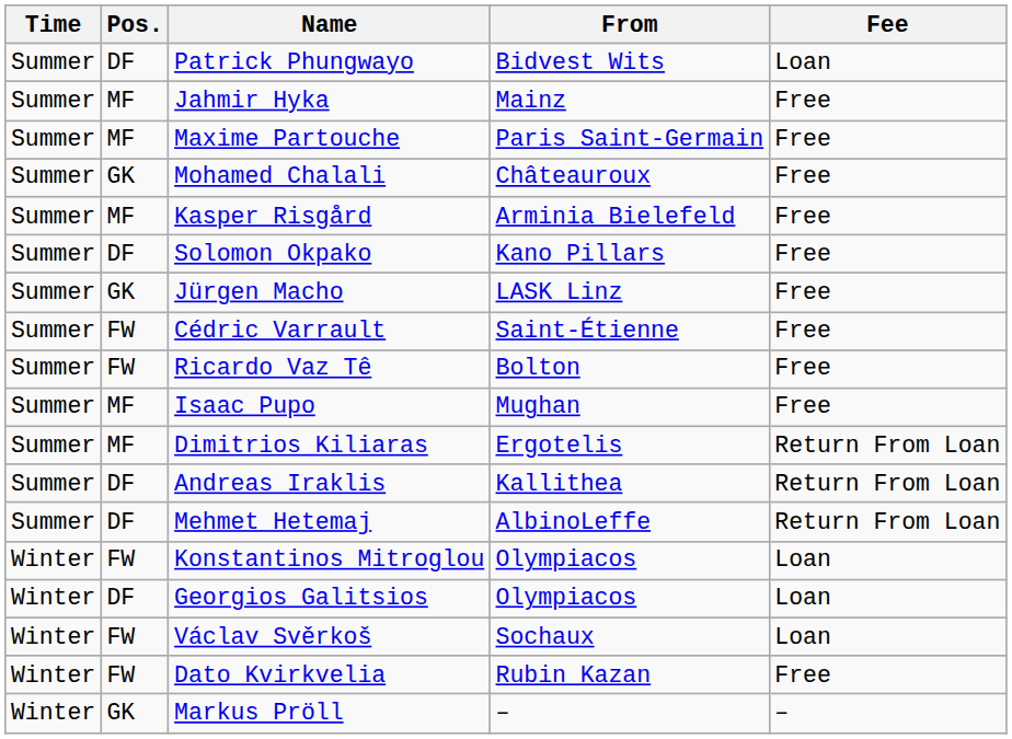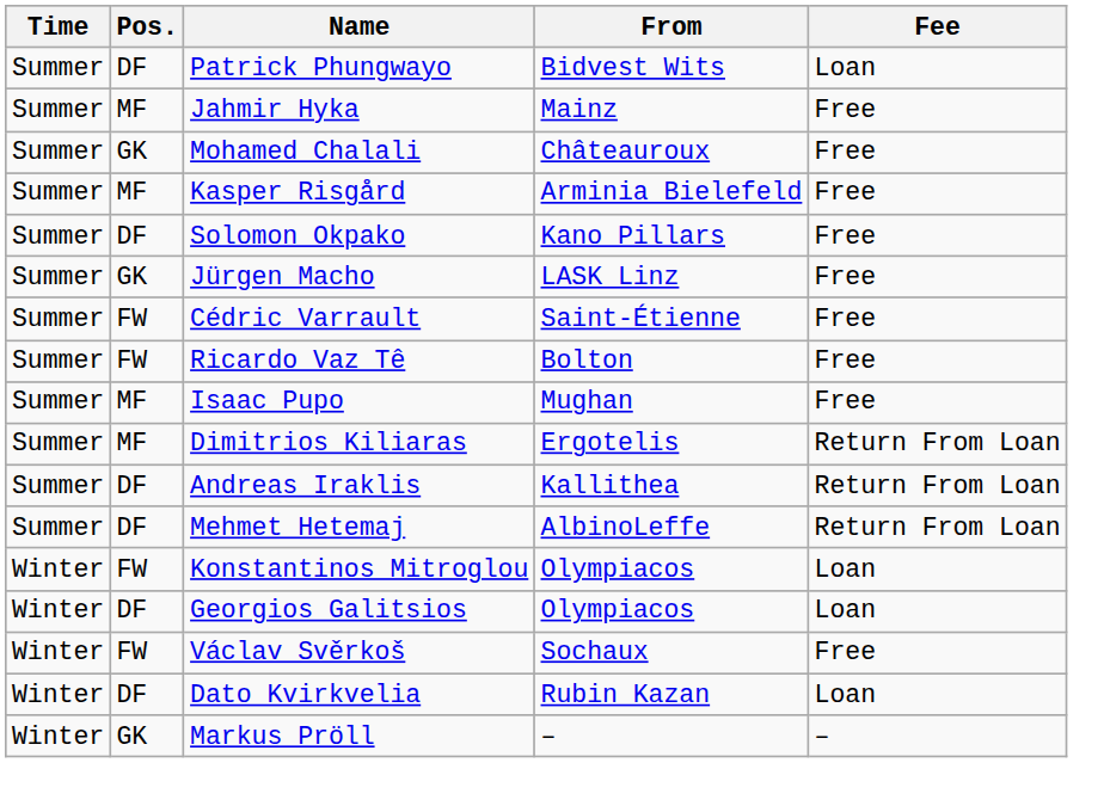 <table class="wikitable">
 <tr>
 <th>Time</th>
 <th>Pos.</th>
 <th>Name</th>
 <th>From</th>
 <th>Fee</th>
 </tr>
 <tr>
 <td>Summer</td>
 <td>DF</td>
 <td> <a href='#'>Patrick Phungwayo</a></td>
 <td> <a href='#'>Bidvest Wits</a></td>
 <td>Loan</td>
 </tr>
 <tr>
 <td>Summer</td>
 <td>MF</td>
 <td> <a href='#'>Jahmir Hyka</a></td>
 <td> <a href='#'>Mainz</a></td>
-<td>Free</td>
-</tr>
-<tr>
-<td>Summer</td>
-<td>MF</td>
-<td> <a href='#'>Maxime Partouche</a></td>
-<td> <a href='#'>Paris Saint-Germain</a></td>
 <td>Free</td>
 </tr>
 <tr>
 <td>Summer</td>
 <td>GK</td>
 <td> <a href='#'>Mohamed Chalali</a></td>
 <td> <a href='#'>Châteauroux</a></td>
 <td>Free</td>
 </tr>
 <tr>
 <td>Summer</td>
 <td>MF</td>
 <td> <a href='#'>Kasper Risgård</a></td>
 <td> <a href='#'>Arminia Bielefeld</a></td>
 <td>Free</td>
 </tr>
 <tr>
 <td>Summer</td>
 <td>DF</td>
 <td> <a href='#'>Solomon Okpako</a></td>
 <td> <a href='#'>Kano Pillars</a></td>
 <td>Free</td>
 </tr>
 <tr>
 <td>Summer</td>
 <td>GK</td>
 <td> <a href='#'>Jürgen Macho</a></td>
 <td> <a href='#'>LASK Linz</a></td>
 <td>Free</td>
 </tr>
 <tr>
 <td>Summer</td>
 <td>FW</td>
 <td> <a href='#'>Cédric Varrault</a></td>
 <td> <a href='#'>Saint-Étienne</a></td>
 <td>Free</td>
 </tr>
 <tr>
 <td>Summer</td>
 <td>FW</td>
 <td> <a href='#'>Ricardo Vaz Tê</a></td>
 <td> <a href='#'>Bolton</a></td>
 <td>Free</td>
 </tr>
 <tr>
 <td>Summer</td>
 <td>MF</td>
 <td> <a href='#'>Isaac Pupo</a></td>
 <td> <a href='#'>Mughan</a></td>
 <td>Free</td>
 </tr>
 <tr>
 <td>Summer</td>
 <td>MF</td>
 <td> <a href='#'>Dimitrios Kiliaras</a></td>
 <td> <a href='#'>Ergotelis</a></td>
 <td>Return From Loan</td>
 </tr>
 <tr>
 <td>Summer</td>
 <td>DF</td>
 <td> <a href='#'>Andreas Iraklis</a></td>
 <td> <a href='#'>Kallithea</a></td>
 <td>Return From Loan</td>
 </tr>
 <tr>
 <td>Summer</td>
 <td>DF</td>
 <td> <a href='#'>Mehmet Hetemaj</a></td>
 <td> <a href='#'>AlbinoLeffe</a></td>
 <td>Return From Loan</td>
 </tr>
 <tr>
 <td>Winter</td>
 <td>FW</td>
 <td> <a href='#'>Konstantinos Mitroglou</a></td>
 <td> <a href='#'>Olympiacos</a></td>
 <td>Loan</td>
 </tr>
 <tr>
 <td>Winter</td>
 <td>DF</td>
 <td> <a href='#'>Georgios Galitsios</a></td>
 <td> <a href='#'>Olympiacos</a></td>
 <td>Loan</td>
 </tr>
 <tr>
 <td>Winter</td>
 <td>FW</td>
 <td> <a href='#'>Václav Svěrkoš</a></td>
 <td> <a href='#'>Sochaux</a></td>
-<td>Loan</td>
+<td>Free</td>
 </tr>
 <tr>
 <td>Winter</td>
-<td>FW</td>
+<td>DF</td>
 <td> <a href='#'>Dato Kvirkvelia</a></td>
 <td> <a href='#'>Rubin Kazan</a></td>
-<td>Free</td>
+<td>Loan</td>
 </tr>
 <tr>
 <td>Winter</td>
 <td>GK</td>
 <td> <a href='#'>Markus Pröll</a></td>
 <td>–</td>
 <td>–</td>
 </tr>
 </table>
